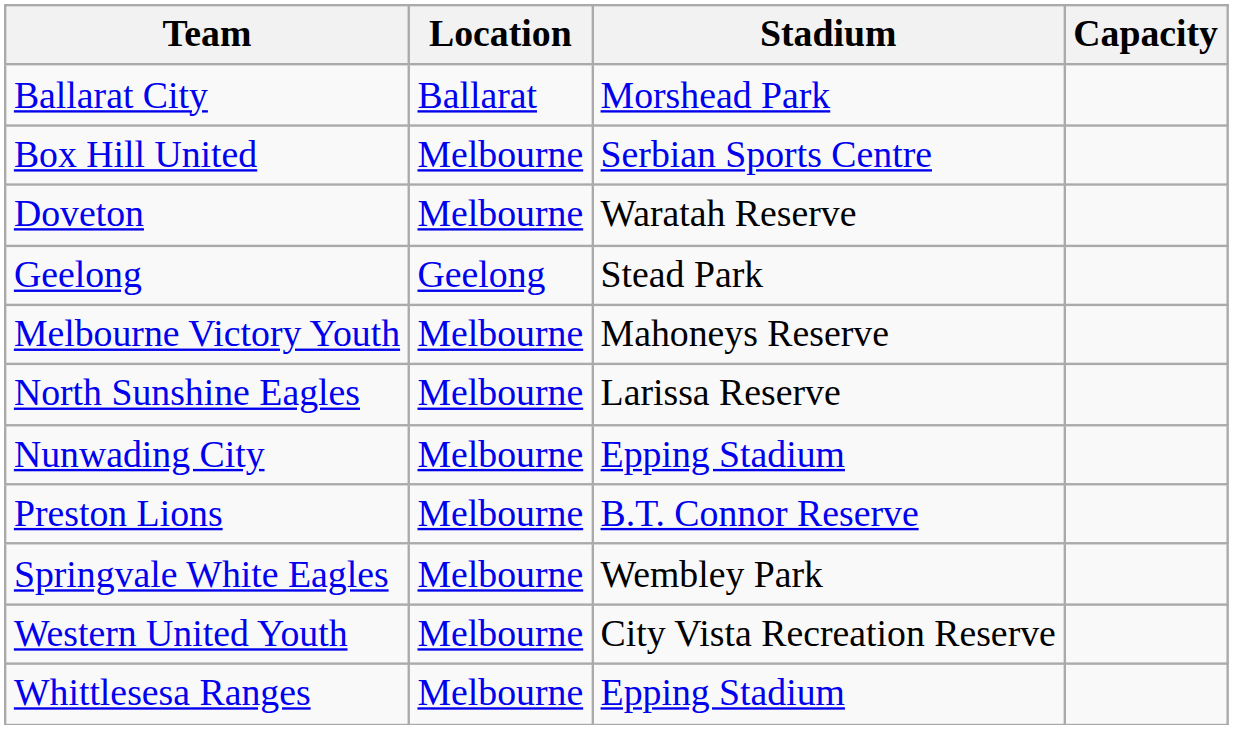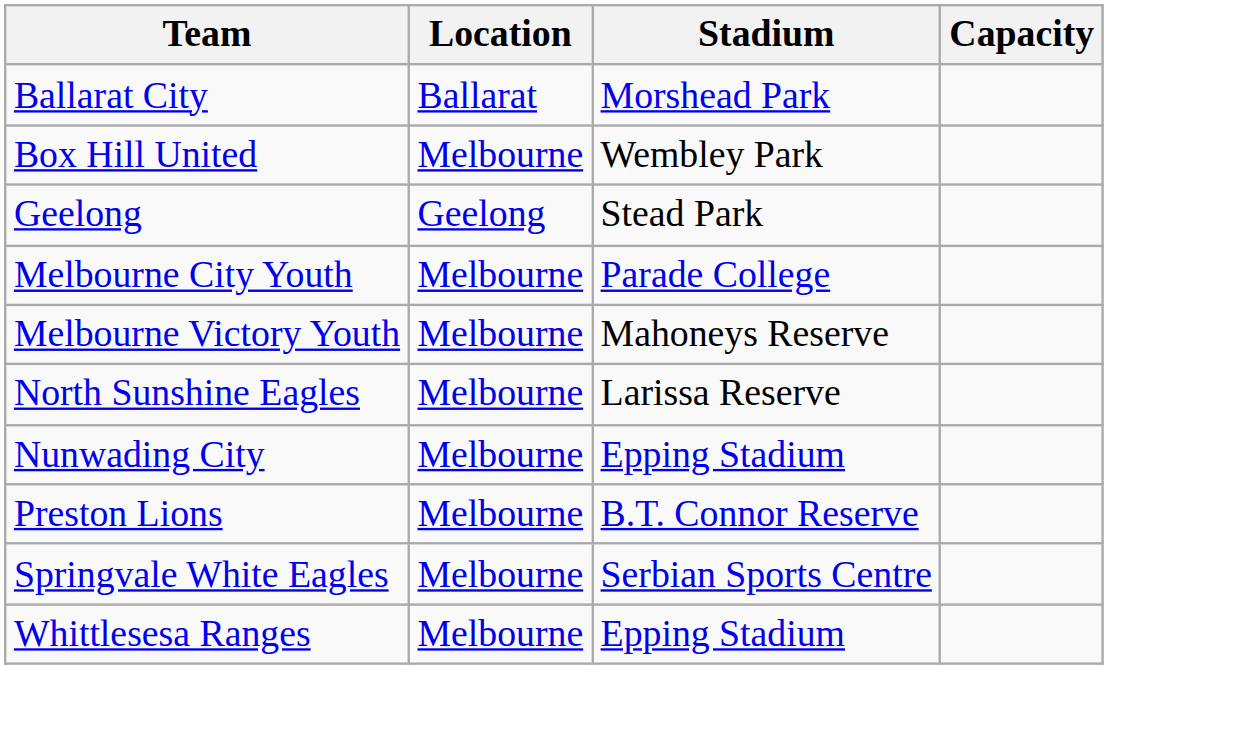 <table class="wikitable sortable">
 <tr>
 <th>Team</th>
 <th>Location</th>
 <th>Stadium</th>
 <th>Capacity</th>
 </tr>
 <tr>
 <td><a href='#'>Ballarat City</a></td>
 <td><a href='#'>Ballarat</a> </td>
 <td><a href='#'>Morshead Park</a></td>
 <td style="text-align:center"></td>
 </tr>
 <tr>
 <td><a href='#'>Box Hill United</a></td>
 <td><a href='#'>Melbourne</a> </td>
-<td><a href='#'>Serbian Sports Centre</a></td>
-<td style="text-align:center"></td>
-</tr>
-<tr>
-<td><a href='#'>Doveton</a></td>
-<td><a href='#'>Melbourne</a> </td>
-<td>Waratah Reserve</td>
+<td>Wembley Park</td>
 <td style="text-align:center"></td>
 </tr>
 <tr>
 <td><a href='#'>Geelong</a></td>
 <td><a href='#'>Geelong</a> </td>
 <td>Stead Park</td>
+<td style="text-align:center"></td>
+</tr>
+<tr>
+<td><a href='#'>Melbourne City Youth</a></td>
+<td><a href='#'>Melbourne</a> </td>
+<td><a href='#'>Parade College</a></td>
 <td style="text-align:center"></td>
 </tr>
 <tr>
 <td><a href='#'>Melbourne Victory Youth</a></td>
 <td><a href='#'>Melbourne</a> </td>
 <td>Mahoneys Reserve</td>
 <td style="text-align:center"></td>
 </tr>
 <tr>
 <td><a href='#'>North Sunshine Eagles</a></td>
 <td><a href='#'>Melbourne</a> </td>
 <td>Larissa Reserve</td>
 <td style="text-align:center"></td>
 </tr>
 <tr>
 <td><a href='#'>Nunwading City</a></td>
 <td><a href='#'>Melbourne</a> </td>
 <td><a href='#'>Epping Stadium</a></td>
 <td style="text-align:center"></td>
 </tr>
 <tr>
 <td><a href='#'>Preston Lions</a></td>
 <td><a href='#'>Melbourne</a> </td>
 <td><a href='#'>B.T. Connor Reserve</a></td>
 <td style="text-align:center"></td>
 </tr>
 <tr>
 <td><a href='#'>Springvale White Eagles</a></td>
 <td><a href='#'>Melbourne</a> </td>
-<td>Wembley Park</td>
-<td style="text-align:center"></td>
-</tr>
-<tr>
-<td><a href='#'>Western United Youth</a></td>
-<td><a href='#'>Melbourne</a> </td>
-<td>City Vista Recreation Reserve</td>
+<td><a href='#'>Serbian Sports Centre</a></td>
 <td style="text-align:center"></td>
 </tr>
 <tr>
 <td><a href='#'>Whittlesesa Ranges</a></td>
 <td><a href='#'>Melbourne</a> </td>
 <td><a href='#'>Epping Stadium</a></td>
 <td style="text-align:center"></td>
 </tr>
 </table>
